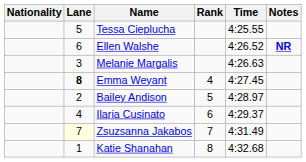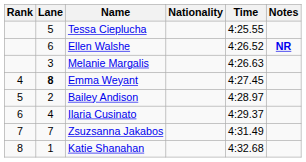 <table class="wikitable sortable" style="text-align:center">
 <tr>
-<th>Nationality</th>
+<th>Rank</th>
 <th>Lane</th>
 <th>Name</th>
-<th>Rank</th>
+<th>Nationality</th>
 <th>Time</th>
 <th>Notes</th>
 </tr>
 <tr>
-<td align=left></td>
+<td></td>
 <td>5</td>
 <td align=left><a href='#'>Tessa Cieplucha</a></td>
-<td></td>
+<td align=left></td>
 <td>4:25.55</td>
 <td></td>
 </tr>
 <tr>
-<td align=left></td>
+<td></td>
 <td>6</td>
 <td align=left><a href='#'>Ellen Walshe</a></td>
-<td></td>
+<td align=left></td>
 <td>4:26.52</td>
 <td><strong><a href='#'>NR</a></strong></td>
 </tr>
 <tr>
-<td align=left></td>
+<td></td>
 <td>3</td>
 <td align=left><a href='#'>Melanie Margalis</a></td>
-<td></td>
+<td align=left></td>
 <td>4:26.63</td>
 <td></td>
 </tr>
 <tr>
-<td align=left></td>
+<td>4</td>
 <td><strong>8</strong></td>
 <td align=left><a href='#'>Emma Weyant</a></td>
-<td>4</td>
+<td align=left></td>
 <td>4:27.45</td>
 <td></td>
 </tr>
 <tr>
-<td align=left></td>
+<td>5</td>
 <td>2</td>
 <td align=left><a href='#'>Bailey Andison</a></td>
-<td>5</td>
+<td align=left></td>
 <td>4:28.97</td>
 <td></td>
 </tr>
 <tr>
-<td align=left></td>
+<td>6</td>
 <td>4</td>
 <td align=left><a href='#'>Ilaria Cusinato</a></td>
-<td>6</td>
+<td align=left></td>
 <td>4:29.37</td>
 <td></td>
 </tr>
 <tr>
+<td>7</td>
+<td>7</td>
+<td align=left><a href='#'>Zsuzsanna Jakabos</a></td>
 <td align=left></td>
-<td style="background: lightyellow;">7</td>
-<td align=left><a href='#'>Zsuzsanna Jakabos</a></td>
-<td>7</td>
 <td>4:31.49</td>
 <td></td>
 </tr>
 <tr>
-<td align=left></td>
+<td>8</td>
 <td>1</td>
 <td align=left><a href='#'>Katie Shanahan</a></td>
-<td>8</td>
+<td align=left></td>
 <td>4:32.68</td>
 <td></td>
 </tr>
 </table>
